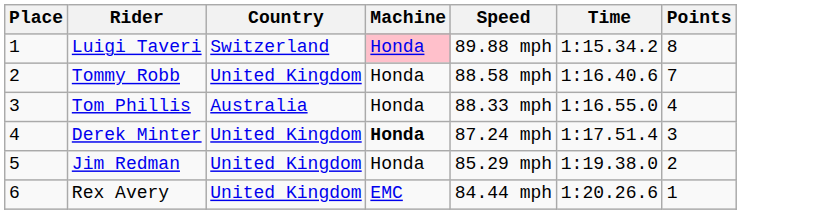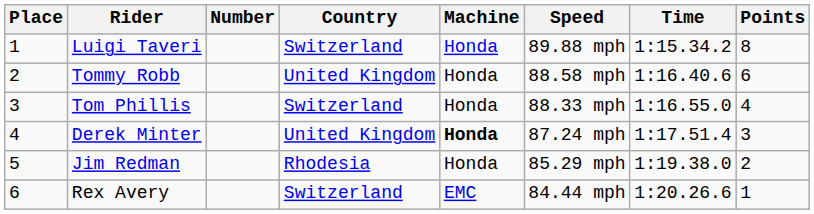 <table class="wikitable" style="font-size: 95%;">
 <tr>
 <th>Place</th>
 <th>Rider</th>
+<th>Number</th>
 <th>Country</th>
 <th>Machine</th>
 <th>Speed</th>
 <th>Time</th>
 <th>Points</th>
 </tr>
 <tr>
 <td>1</td>
 <td> <a href='#'>Luigi Taveri</a></td>
+<td></td>
 <td><a href='#'>Switzerland</a></td>
-<td style="background: pink;"><a href='#'>Honda</a></td>
+<td><a href='#'>Honda</a></td>
 <td>89.88 mph</td>
 <td>1:15.34.2</td>
 <td>8</td>
 </tr>
 <tr>
 <td>2</td>
 <td> <a href='#'>Tommy Robb</a></td>
+<td></td>
 <td><a href='#'>United Kingdom</a></td>
 <td>Honda</td>
 <td>88.58 mph</td>
 <td>1:16.40.6</td>
-<td>7</td>
+<td>6</td>
 </tr>
 <tr>
 <td>3</td>
 <td> <a href='#'>Tom Phillis</a></td>
-<td><a href='#'>Australia</a></td>
+<td></td>
+<td><a href='#'>Switzerland</a></td>
 <td>Honda</td>
 <td>88.33 mph</td>
 <td>1:16.55.0</td>
 <td>4</td>
 </tr>
 <tr>
 <td>4</td>
 <td> <a href='#'>Derek Minter</a></td>
+<td></td>
 <td><a href='#'>United Kingdom</a></td>
 <td><strong>Honda</strong></td>
 <td>87.24 mph</td>
 <td>1:17.51.4</td>
 <td>3</td>
 </tr>
 <tr>
 <td>5</td>
 <td> <a href='#'>Jim Redman</a></td>
-<td><a href='#'>United Kingdom</a></td>
+<td></td>
+<td><a href='#'>Rhodesia</a></td>
 <td>Honda</td>
 <td>85.29 mph</td>
 <td>1:19.38.0</td>
 <td>2</td>
 </tr>
 <tr>
 <td>6</td>
 <td> Rex Avery</td>
-<td><a href='#'>United Kingdom</a></td>
+<td></td>
+<td><a href='#'>Switzerland</a></td>
 <td><a href='#'>EMC</a></td>
 <td>84.44 mph</td>
 <td>1:20.26.6</td>
 <td>1</td>
 </tr>
 </table>
